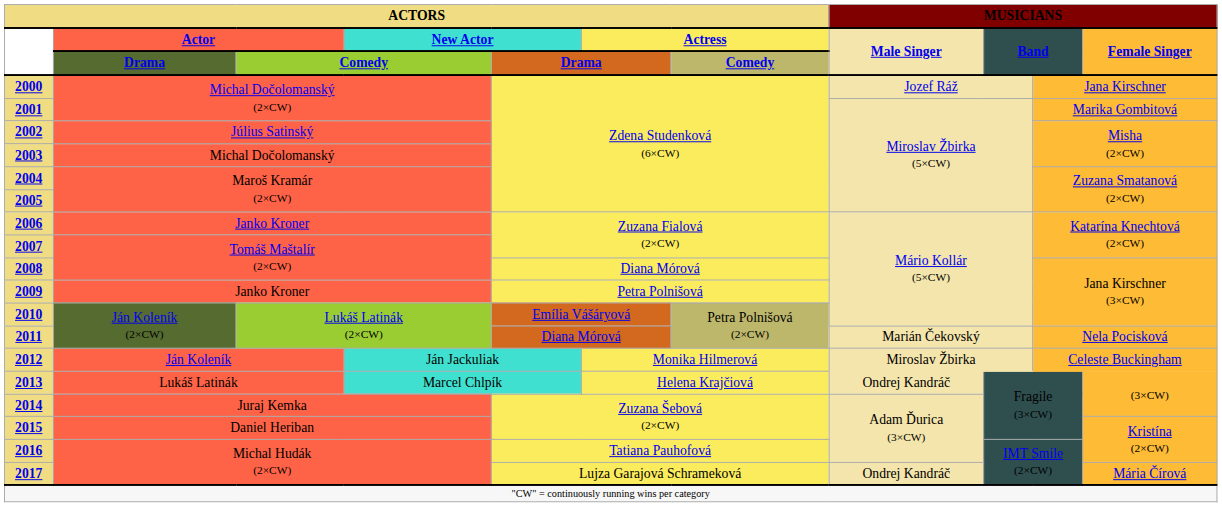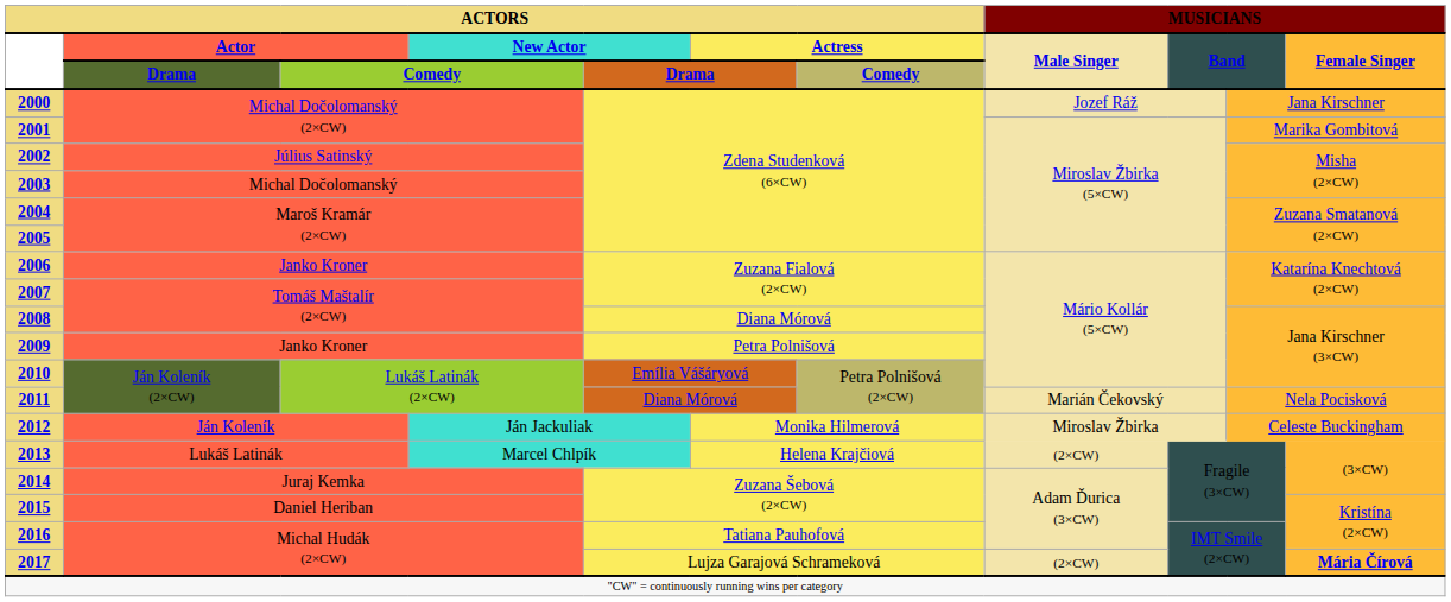 <table class="wikitable" style="text-align:center;font-size:89%;width:100%">
 <tr>
 <th colspan=9 width=68% style=background:#F0DC82>ACTORS</th>
 <th colspan=4 width=32% style=background:maroon><span>MUSICIANS</span></th>
 </tr>
 <tr style="border-top:solid 2px; background:#FFF">
 <th rowspan=2 width=4% style=background:#FFFFFF></th>
 <th width=24% colspan=3 style=background:TOMATO><a href='#'>Actor</a></th>
 <th colspan=2 width:16% style=background:#40E0D0><a href='#'>New Actor</a></th>
 <th width:24% colspan=3 style=background:#FBEC5D><a href='#'>Actress</a></th>
 <th rowspan=2 width:12% style=background:#F3E5AB><a href='#'>Male Singer</a></th>
 <th rowspan=2 colspan=2 width:8% style=background:#2F4F4F><a href='#'><span>Band</span></a></th>
 <th rowspan=2 width:12% style=background:#FEBB36><a href='#'>Female Singer</a></th>
 </tr>
 <tr style="border-top:solid 2px; background:#FFF">
 <th width:16% colspan=2 style=background:#556B2F><a href='#'>Drama</a></th>
 <th width:16% colspan=2 style=background:#9ACD32><a href='#'>Comedy</a></th>
 <th width:16% colspan=2 style=background:#D2691E><a href='#'>Drama</a></th>
 <th width:16% colspan=2 style=background:#BDB76B><a href='#'>Comedy</a></th>
 </tr>
 <tr style="border-top:solid 2px; background:#FFF">
 <th style=background:#F0DC82><a href='#'>2000</a></th>
 <td rowspan=2 colspan=4 bgcolor=TOMATO><a href='#'>Michal Dočolomanský</a> <br><small>(2×CW)</small></td>
 <td rowspan=6 colspan=4 bgcolor=FBEC5D><a href='#'>Zdena Studenková</a> <br><small>(6×CW)</small></td>
 <td colspan=2 bgcolor=F3E5AB><a href='#'>Jozef Ráž</a></td>
 <td colspan=2 bgcolor=FEBB36><a href='#'>Jana Kirschner</a></td>
 </tr>
 <tr>
 <th style=background:#F0DC82><a href='#'>2001</a></th>
 <td colspan=2 rowspan=5 bgcolor=F3E5AB><a href='#'>Miroslav Žbirka</a> <br><small>(5×CW)</small></td>
 <td colspan=2 bgcolor=FEBB36><a href='#'>Marika Gombitová</a></td>
 </tr>
 <tr>
 <th style=background:#F0DC82><a href='#'>2002</a></th>
 <td colspan=4 bgcolor=TOMATO><a href='#'>Július Satinský</a></td>
 <td colspan=2 rowspan=2 bgcolor=FEBB36><a href='#'>Misha</a> <br><small>(2×CW)</small></td>
 </tr>
 <tr>
 <th style=background:#F0DC82><a href='#'>2003</a></th>
 <td colspan=4 bgcolor=TOMATO>Michal Dočolomanský</td>
 </tr>
 <tr>
 <th style=background:#F0DC82><a href='#'>2004</a></th>
 <td rowspan=2 colspan=4 bgcolor=TOMATO>Maroš Kramár <br><small>(2×CW)</small></td>
 <td colspan=2 rowspan=2 bgcolor=FEBB36><a href='#'>Zuzana Smatanová</a> <br><small>(2×CW)</small></td>
 </tr>
 <tr>
 <th style=background:#F0DC82><a href='#'>2005</a></th>
 </tr>
 <tr>
 <th style=background:#F0DC82><a href='#'>2006</a></th>
 <td colspan=4 bgcolor=TOMATO><a href='#'>Janko Kroner</a></td>
 <td rowspan=2 colspan=4 bgcolor=FBEC5D><a href='#'>Zuzana Fialová</a> <br><small>(2×CW)</small></td>
 <td colspan=2 rowspan=5 bgcolor=F3E5AB><a href='#'>Mário Kollár</a> <br><small>(5×CW)</small></td>
 <td colspan=2 rowspan=2 bgcolor=FEBB36><a href='#'>Katarína Knechtová</a> <br><small>(2×CW)</small></td>
 </tr>
 <tr>
 <th style=background:#F0DC82><a href='#'>2007</a></th>
 <td rowspan=2 colspan=4 bgcolor=TOMATO><a href='#'>Tomáš Maštalír</a> <br><small>(2×CW)</small></td>
 </tr>
 <tr>
 <th style=background:#F0DC82><a href='#'>2008</a></th>
 <td colspan=4 bgcolor=FBEC5D><a href='#'>Diana Mórová</a></td>
 <td colspan=2 rowspan=3 bgcolor=FEBB36>Jana Kirschner <br><small>(3×CW)</small></td>
 </tr>
 <tr>
 <th style=background:#F0DC82><a href='#'>2009</a></th>
 <td colspan=4 bgcolor=TOMATO>Janko Kroner</td>
 <td colspan=4 bgcolor=FBEC5D><a href='#'>Petra Polnišová</a></td>
 </tr>
 <tr>
 <th style=background:#F0DC82><a href='#'>2010</a></th>
 <td rowspan=2 colspan=2 bgcolor=556B2F><a href='#'>Ján Koleník</a> <br><small>(2×CW)</small></td>
 <td rowspan=2 colspan=2 bgcolor=9ACD32><a href='#'>Lukáš Latinák</a> <br><small>(2×CW)</small></td>
 <td bgcolor=D2691E colspan=2><a href='#'>Emília Vášáryová</a></td>
 <td rowspan=2 colspan=2 bgcolor=BDB76B>Petra Polnišová <br><small>(2×CW)</small></td>
 </tr>
 <tr>
 <th style=background:#F0DC82><a href='#'>2011</a></th>
 <td bgcolor=D2691E colspan=2><a href='#'>Diana Mórová</a></td>
 <td colspan=2 bgcolor=F3E5AB>Marián Čekovský</td>
 <td colspan=2 bgcolor=FEBB36><a href='#'>Nela Pocisková</a></td>
 </tr>
 <tr>
 <th style=background:#F0DC82><a href='#'>2012</a></th>
 <td bgcolor=TOMATO colspan=3><a href='#'>Ján Koleník</a></td>
 <td colspan=2 bgcolor=40E0D0>Ján Jackuliak</td>
 <td bgcolor=FBEC5D colspan=3><a href='#'>Monika Hilmerová</a></td>
 <td colspan=2 style="background:#F3E5AB; border-bottom:1px solid #F3E5AB">Miroslav Žbirka</td>
 <td colspan=2 style="background:#FEBB36; border-bottom:1px solid #FEBB36"><a href='#'>Celeste Buckingham</a></td>
 </tr>
 <tr>
 <th style=background:#F0DC82><a href='#'>2013</a></th>
 <td bgcolor=TOMATO colspan=3>Lukáš Latinák</td>
 <td colspan=2 bgcolor=40E0D0>Marcel Chlpík</td>
 <td bgcolor=FBEC5D colspan=3><a href='#'>Helena Krajčiová</a></td>
-<td bgcolor=F3E5AB>Ondrej Kandráč</td>
+<td bgcolor=F3E5AB><small>(2×CW)</small></td>
 <td colspan=2 rowspan=3 bgcolor=2F4F4F><span>Fragile <br><small>(3×CW)</small></span></td>
 <td rowspan=2 bgcolor=FEBB36><small>(3×CW)</small></td>
 </tr>
 <tr>
 <th style=background:#F0DC82><a href='#'>2014</a></th>
 <td colspan=4 bgcolor=TOMATO>Juraj Kemka</td>
 <td rowspan=2 colspan=4 bgcolor=FBEC5D><a href='#'>Zuzana Šebová</a> <br><small>(2×CW)</small></td>
 <td rowspan=3 bgcolor=F3E5AB>Adam Ďurica <br><small>(3×CW)</small></td>
 </tr>
 <tr>
 <th style=background:#F0DC82><a href='#'>2015</a></th>
 <td colspan=4 bgcolor=TOMATO>Daniel Heriban</td>
 <td rowspan=2 bgcolor=FEBB36><a href='#'>Kristína</a> <br><small>(2×CW)</small></td>
 </tr>
 <tr>
 <th style=background:#F0DC82><a href='#'>2016</a></th>
 <td rowspan=2 colspan=4 bgcolor=TOMATO>Michal Hudák <br><small>(2×CW)</small></td>
 <td colspan=4 bgcolor=FBEC5D><a href='#'>Tatiana Pauhofová</a></td>
 <td rowspan=2 colspan=2 bgcolor=2F4F4F><a href='#'><span>IMT Smile</span></a> <br><span><small>(2×CW)</small></span></td>
 </tr>
 <tr>
 <th style=background:#F0DC82><a href='#'>2017</a></th>
 <td colspan=4 bgcolor=FBEC5D>Lujza Garajová Schrameková</td>
-<td bgcolor=F3E5AB>Ondrej Kandráč</td>
-<td bgcolor=FEBB36><a href='#'>Mária Čírová</a></td>
+<td bgcolor=F3E5AB><small>(2×CW)</small></td>
+<td bgcolor=FEBB36><strong><a href='#'>Mária Čírová</a></strong></td>
 </tr>
 <tr style="border-top:solid 2px; background:#FFF">
 <td colspan=13 width=100% style="font-size:8pt; background:#F7F7F7">"CW" = continuously running wins per category</td>
 </tr>
 </table>
